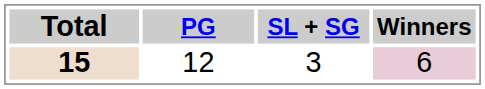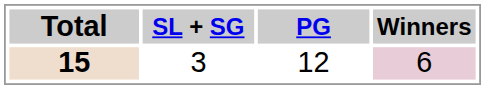 <table style="border: 1px solid #999; background-color:#FFFFFF; line-height:16px; text-align:center">
 <tr>
 <th style="background-color: #ccc;" width="70">Total</th>
+<th style="background-color: #ccc;" width="60"><small><a href='#'>SL</a> + <a href='#'>SG</a></small></th>
 <th style="background-color: #ccc;" width="60"><small><a href='#'>PG</a></small></th>
-<th style="background-color: #ccc;" width="60"><small><a href='#'>SL</a> + <a href='#'>SG</a></small></th>
 <th style="background-color: #ccc;" width="55"><small>Winners</small></th>
 </tr>
 <tr>
 <td bgcolor=#EFDECD><strong>15</strong></td>
+<td>3</td>
 <td>12</td>
-<td>3</td>
 <td bgcolor="#E8CCD7">6</td>
 </tr>
 </table>
